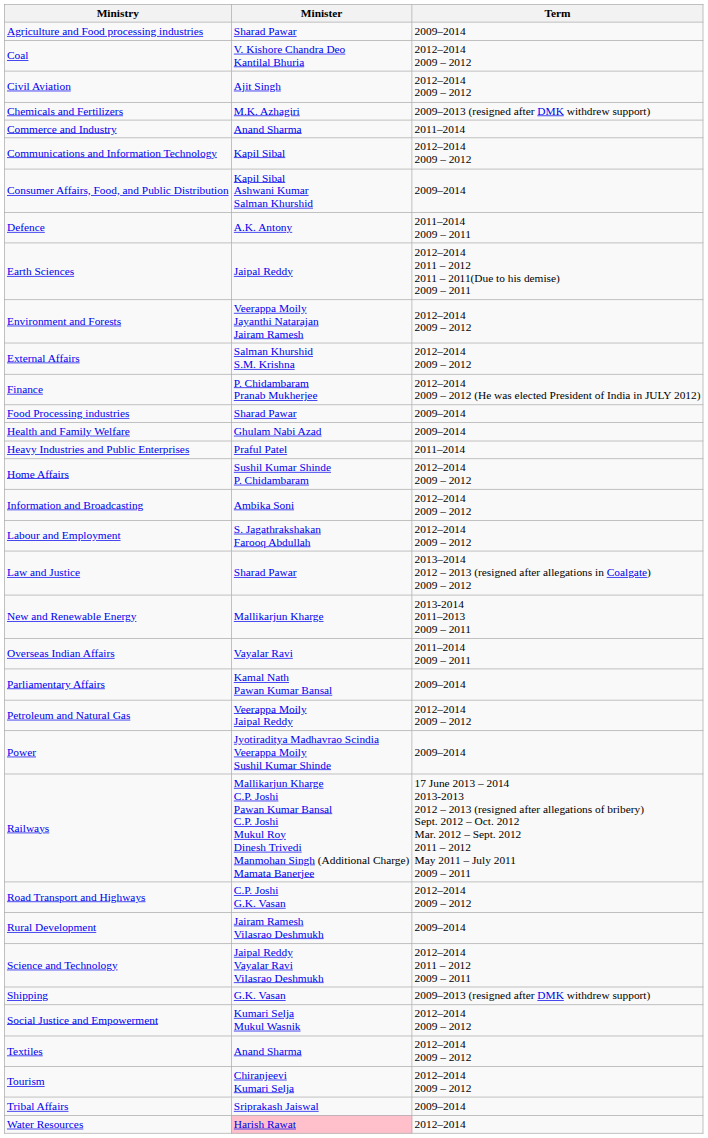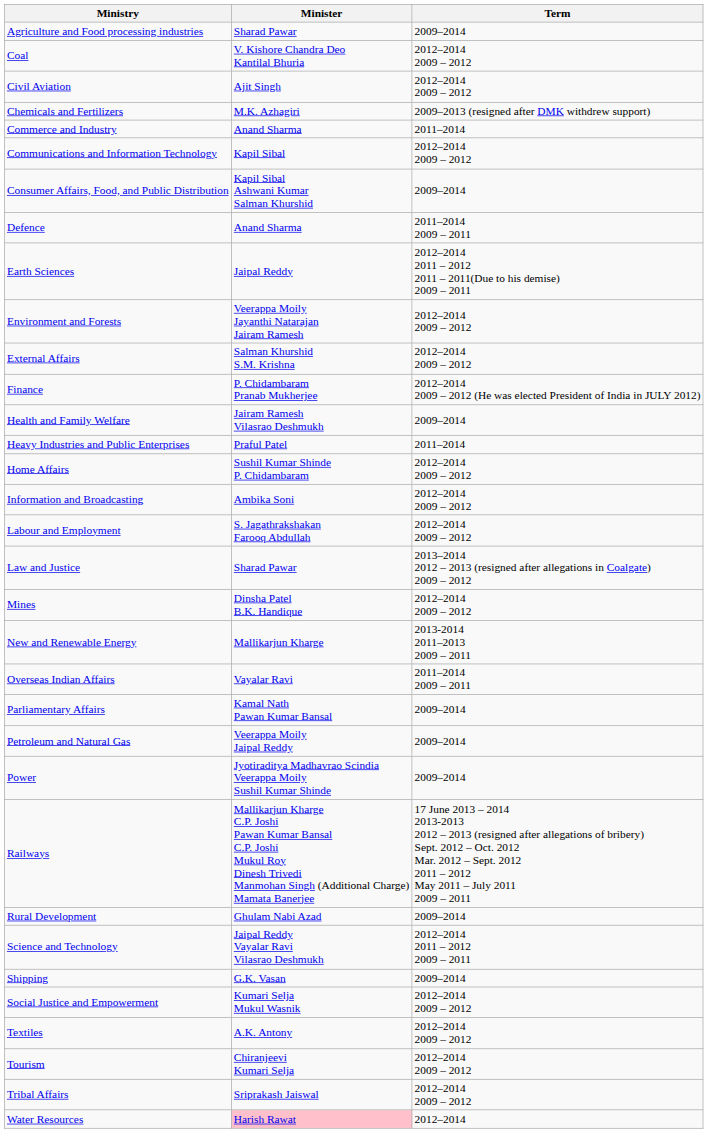 <table class="wikitable">
 <tr>
 <th>Ministry</th>
 <th>Minister</th>
 <th>Term</th>
 </tr>
 <tr>
 <td><a href='#'>Agriculture and Food processing industries</a></td>
 <td><a href='#'>Sharad Pawar</a></td>
 <td>2009–2014</td>
 </tr>
 <tr>
 <td><a href='#'>Coal</a></td>
 <td><a href='#'>V. Kishore Chandra Deo</a><br><a href='#'>Kantilal Bhuria</a></td>
 <td>2012–2014<br>2009 – 2012</td>
 </tr>
 <tr>
 <td><a href='#'>Civil Aviation</a></td>
 <td><a href='#'>Ajit Singh</a></td>
 <td>2012–2014<br>2009 – 2012</td>
 </tr>
 <tr>
 <td><a href='#'>Chemicals and Fertilizers</a></td>
 <td><a href='#'>M.K. Azhagiri</a></td>
 <td>2009–2013 (resigned after <a href='#'>DMK</a> withdrew support)</td>
 </tr>
 <tr>
 <td><a href='#'>Commerce and Industry</a></td>
 <td><a href='#'>Anand Sharma</a></td>
 <td>2011–2014</td>
 </tr>
 <tr>
 <td><a href='#'>Communications and Information Technology</a></td>
 <td><a href='#'>Kapil Sibal</a></td>
 <td>2012–2014<br>2009 – 2012</td>
 </tr>
 <tr>
 <td><a href='#'>Consumer Affairs, Food, and Public Distribution</a></td>
 <td><a href='#'>Kapil Sibal</a><br><a href='#'>Ashwani Kumar</a><br><a href='#'>Salman Khurshid</a></td>
 <td>2009–2014</td>
 </tr>
 <tr>
 <td><a href='#'>Defence</a></td>
-<td><a href='#'>A.K. Antony</a></td>
+<td><a href='#'>Anand Sharma</a></td>
 <td>2011–2014<br>2009 – 2011</td>
 </tr>
 <tr>
 <td><a href='#'>Earth Sciences</a></td>
 <td><a href='#'>Jaipal Reddy</a></td>
 <td>2012–2014<br>2011 – 2012<br>2011 – 2011(Due to his demise)<br>2009 – 2011</td>
 </tr>
 <tr>
 <td><a href='#'>Environment and Forests</a></td>
 <td><a href='#'>Veerappa Moily</a><br><a href='#'>Jayanthi Natarajan</a><br><a href='#'>Jairam Ramesh</a></td>
 <td>2012–2014<br>2009 – 2012</td>
 </tr>
 <tr>
 <td><a href='#'>External Affairs</a></td>
 <td><a href='#'>Salman Khurshid</a><br><a href='#'>S.M. Krishna</a></td>
 <td>2012–2014<br>2009 – 2012</td>
 </tr>
 <tr>
 <td><a href='#'>Finance</a></td>
 <td><a href='#'>P. Chidambaram</a><br><a href='#'>Pranab Mukherjee</a></td>
 <td>2012–2014<br>2009 – 2012 (He was elected President of India in JULY 2012)</td>
 </tr>
 <tr>
-<td><a href='#'>Food Processing industries</a></td>
-<td><a href='#'>Sharad Pawar</a></td>
-<td>2009–2014</td>
-</tr>
-<tr>
 <td><a href='#'>Health and Family Welfare</a></td>
-<td><a href='#'>Ghulam Nabi Azad</a></td>
+<td><a href='#'>Jairam Ramesh</a><br><a href='#'>Vilasrao Deshmukh</a></td>
 <td>2009–2014</td>
 </tr>
 <tr>
 <td><a href='#'>Heavy Industries and Public Enterprises</a></td>
 <td><a href='#'>Praful Patel</a></td>
 <td>2011–2014</td>
 </tr>
 <tr>
 <td><a href='#'>Home Affairs</a></td>
 <td><a href='#'>Sushil Kumar Shinde</a><br><a href='#'>P. Chidambaram</a></td>
 <td>2012–2014<br>2009 – 2012</td>
 </tr>
 <tr>
 <td><a href='#'>Information and Broadcasting</a></td>
 <td><a href='#'>Ambika Soni</a></td>
 <td>2012–2014<br>2009 – 2012</td>
 </tr>
 <tr>
 <td><a href='#'>Labour and Employment</a></td>
 <td><a href='#'>S. Jagathrakshakan</a><br><a href='#'>Farooq Abdullah</a></td>
 <td>2012–2014<br>2009 – 2012</td>
 </tr>
 <tr>
 <td><a href='#'>Law and Justice</a></td>
 <td><a href='#'>Sharad Pawar</a></td>
 <td>2013–2014<br>2012 – 2013 (resigned after allegations in <a href='#'>Coalgate</a>)<br>2009 – 2012</td>
 </tr>
 <tr>
+<td><a href='#'>Mines</a></td>
+<td><a href='#'>Dinsha Patel</a><br><a href='#'>B.K. Handique</a></td>
+<td>2012–2014<br>2009 – 2012</td>
+</tr>
+<tr>
 <td><a href='#'>New and Renewable Energy</a></td>
 <td><a href='#'>Mallikarjun Kharge</a></td>
 <td>2013-2014<br>2011–2013<br>2009 – 2011</td>
 </tr>
 <tr>
 <td><a href='#'>Overseas Indian Affairs</a></td>
 <td><a href='#'>Vayalar Ravi</a></td>
 <td>2011–2014<br>2009 – 2011</td>
 </tr>
 <tr>
 <td><a href='#'>Parliamentary Affairs</a></td>
 <td><a href='#'>Kamal Nath</a><br><a href='#'>Pawan Kumar Bansal</a></td>
 <td>2009–2014</td>
 </tr>
 <tr>
 <td><a href='#'>Petroleum and Natural Gas</a></td>
 <td><a href='#'>Veerappa Moily</a><br><a href='#'>Jaipal Reddy</a></td>
-<td>2012–2014<br>2009 – 2012</td>
+<td>2009–2014</td>
 </tr>
 <tr>
 <td><a href='#'>Power</a></td>
 <td><a href='#'>Jyotiraditya Madhavrao Scindia</a><br><a href='#'>Veerappa Moily</a><br><a href='#'>Sushil Kumar Shinde</a></td>
 <td>2009–2014</td>
 </tr>
 <tr>
 <td><a href='#'>Railways</a></td>
 <td><a href='#'>Mallikarjun Kharge</a><br><a href='#'>C.P. Joshi</a><br><a href='#'>Pawan Kumar Bansal</a><br><a href='#'>C.P. Joshi</a><br><a href='#'>Mukul Roy</a><br><a href='#'>Dinesh Trivedi</a><br><a href='#'>Manmohan Singh</a> (Additional Charge)<br><a href='#'>Mamata Banerjee</a></td>
 <td>17 June 2013 – 2014<br>2013-2013<br>2012 – 2013 (resigned after allegations of bribery)<br>Sept. 2012 – Oct. 2012<br>Mar. 2012 – Sept. 2012<br>2011 – 2012<br>May 2011 – July 2011<br>2009 – 2011</td>
 </tr>
 <tr>
-<td><a href='#'>Road Transport and Highways</a></td>
-<td><a href='#'>C.P. Joshi</a><br><a href='#'>G.K. Vasan</a></td>
-<td>2012–2014<br>2009 – 2012</td>
-</tr>
-<tr>
 <td><a href='#'>Rural Development</a></td>
-<td><a href='#'>Jairam Ramesh</a><br><a href='#'>Vilasrao Deshmukh</a></td>
+<td><a href='#'>Ghulam Nabi Azad</a></td>
 <td>2009–2014</td>
 </tr>
 <tr>
 <td><a href='#'>Science and Technology</a></td>
 <td><a href='#'>Jaipal Reddy</a><br><a href='#'>Vayalar Ravi</a><br><a href='#'>Vilasrao Deshmukh</a></td>
 <td>2012–2014<br>2011 – 2012<br>2009 – 2011</td>
 </tr>
 <tr>
 <td><a href='#'>Shipping</a></td>
 <td><a href='#'>G.K. Vasan</a></td>
-<td>2009–2013 (resigned after <a href='#'>DMK</a> withdrew support)</td>
+<td>2009–2014</td>
 </tr>
 <tr>
 <td><a href='#'>Social Justice and Empowerment</a></td>
 <td><a href='#'>Kumari Selja</a><br><a href='#'>Mukul Wasnik</a></td>
 <td>2012–2014<br>2009 – 2012</td>
 </tr>
 <tr>
 <td><a href='#'>Textiles</a></td>
-<td><a href='#'>Anand Sharma</a></td>
+<td><a href='#'>A.K. Antony</a></td>
 <td>2012–2014<br>2009 – 2012</td>
 </tr>
 <tr>
 <td><a href='#'>Tourism</a></td>
 <td><a href='#'>Chiranjeevi</a><br><a href='#'>Kumari Selja</a></td>
 <td>2012–2014<br>2009 – 2012</td>
 </tr>
 <tr>
 <td><a href='#'>Tribal Affairs</a></td>
 <td><a href='#'>Sriprakash Jaiswal</a></td>
-<td>2009–2014</td>
+<td>2012–2014<br>2009 – 2012</td>
 </tr>
 <tr>
 <td><a href='#'>Water Resources</a></td>
 <td style="background: pink;"><a href='#'>Harish Rawat</a></td>
 <td>2012–2014</td>
 </tr>
 </table>
